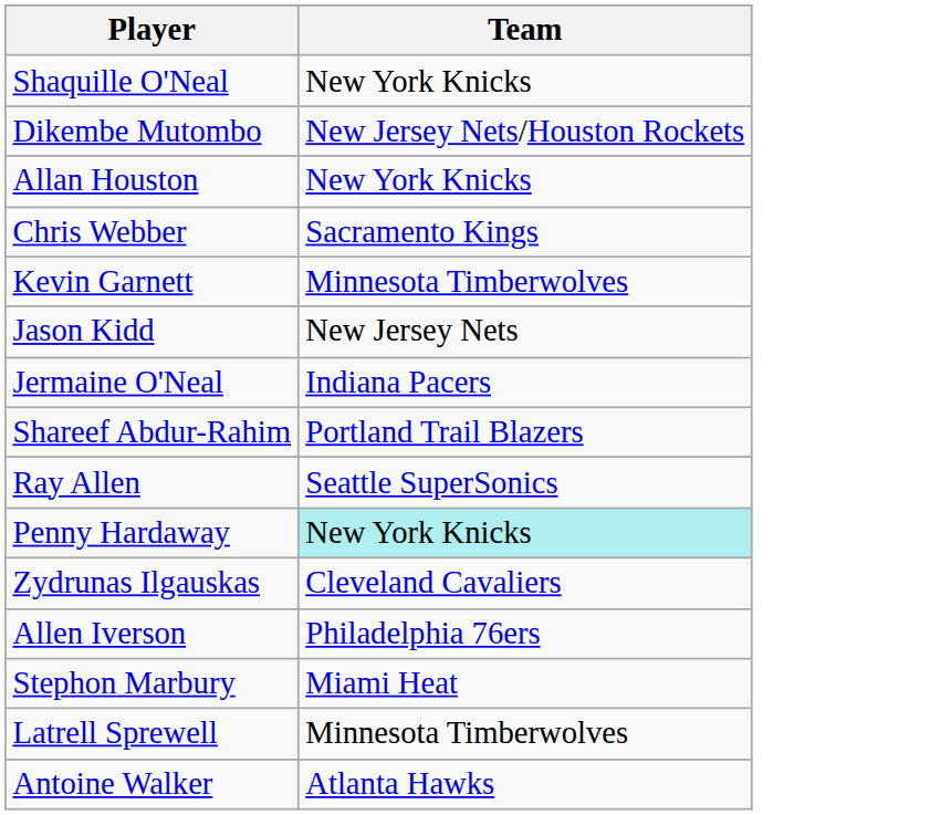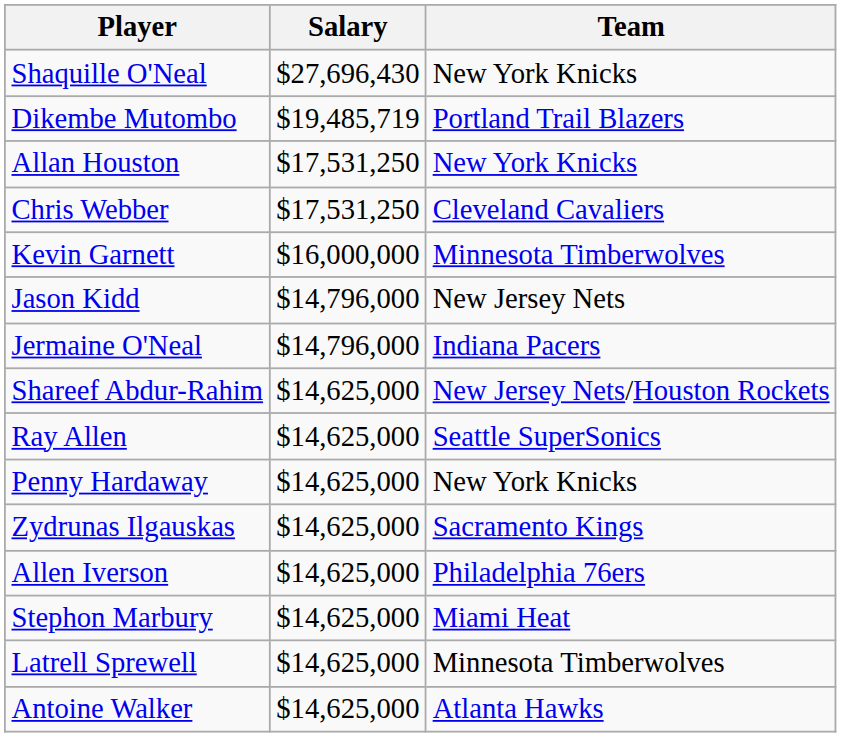 <table class="wikitable">
 <tr>
 <th>Player</th>
+<th>Salary</th>
 <th>Team</th>
 </tr>
 <tr>
 <td><a href='#'>Shaquille O'Neal</a></td>
+<td>$27,696,430</td>
 <td>New York Knicks</td>
 </tr>
 <tr>
 <td><a href='#'>Dikembe Mutombo</a></td>
-<td><a href='#'>New Jersey Nets</a>/<a href='#'>Houston Rockets</a></td>
+<td>$19,485,719</td>
+<td><a href='#'>Portland Trail Blazers</a></td>
 </tr>
 <tr>
 <td><a href='#'>Allan Houston</a></td>
+<td>$17,531,250</td>
 <td><a href='#'>New York Knicks</a></td>
 </tr>
 <tr>
 <td><a href='#'>Chris Webber</a></td>
-<td><a href='#'>Sacramento Kings</a></td>
+<td>$17,531,250</td>
+<td><a href='#'>Cleveland Cavaliers</a></td>
 </tr>
 <tr>
 <td><a href='#'>Kevin Garnett</a></td>
+<td>$16,000,000</td>
 <td><a href='#'>Minnesota Timberwolves</a></td>
 </tr>
 <tr>
 <td><a href='#'>Jason Kidd</a></td>
+<td>$14,796,000</td>
 <td>New Jersey Nets</td>
 </tr>
 <tr>
 <td><a href='#'>Jermaine O'Neal</a></td>
+<td>$14,796,000</td>
 <td><a href='#'>Indiana Pacers</a></td>
 </tr>
 <tr>
 <td><a href='#'>Shareef Abdur-Rahim</a></td>
-<td><a href='#'>Portland Trail Blazers</a></td>
+<td>$14,625,000</td>
+<td><a href='#'>New Jersey Nets</a>/<a href='#'>Houston Rockets</a></td>
 </tr>
 <tr>
 <td><a href='#'>Ray Allen</a></td>
+<td>$14,625,000</td>
 <td><a href='#'>Seattle SuperSonics</a></td>
 </tr>
 <tr>
 <td><a href='#'>Penny Hardaway</a></td>
-<td style="background: paleturquoise;">New York Knicks</td>
+<td>$14,625,000</td>
+<td>New York Knicks</td>
 </tr>
 <tr>
 <td><a href='#'>Zydrunas Ilgauskas</a></td>
-<td><a href='#'>Cleveland Cavaliers</a></td>
+<td>$14,625,000</td>
+<td><a href='#'>Sacramento Kings</a></td>
 </tr>
 <tr>
 <td><a href='#'>Allen Iverson</a></td>
+<td>$14,625,000</td>
 <td><a href='#'>Philadelphia 76ers</a></td>
 </tr>
 <tr>
 <td><a href='#'>Stephon Marbury</a></td>
+<td>$14,625,000</td>
 <td><a href='#'>Miami Heat</a></td>
 </tr>
 <tr>
 <td><a href='#'>Latrell Sprewell</a></td>
+<td>$14,625,000</td>
 <td>Minnesota Timberwolves</td>
 </tr>
 <tr>
 <td><a href='#'>Antoine Walker</a></td>
+<td>$14,625,000</td>
 <td><a href='#'>Atlanta Hawks</a></td>
 </tr>
 </table>
